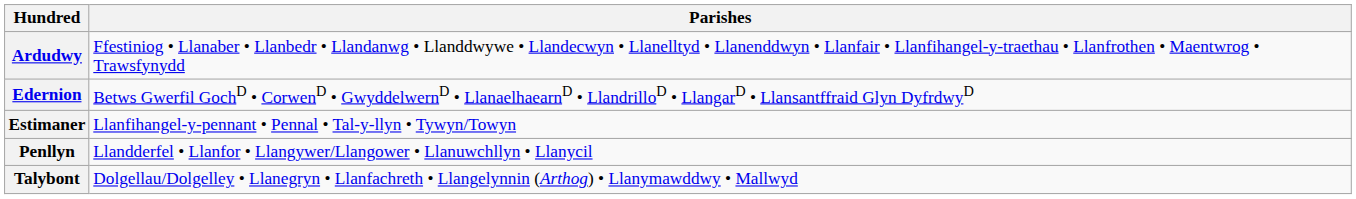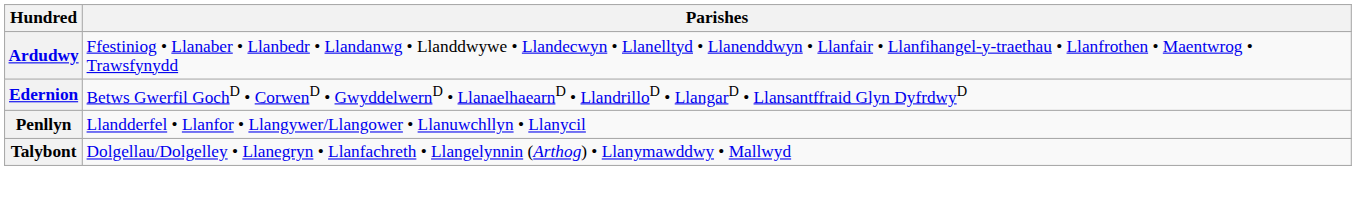 <table class="wikitable">
 <tr>
 <th>Hundred</th>
 <th>Parishes</th>
 </tr>
 <tr>
 <th><a href='#'>Ardudwy</a></th>
 <td><a href='#'>Ffestiniog</a> • <a href='#'>Llanaber</a> • <a href='#'>Llanbedr</a> • <a href='#'>Llandanwg</a> • Llanddwywe • <a href='#'>Llandecwyn</a> • <a href='#'>Llanelltyd</a> • <a href='#'>Llanenddwyn</a> • <a href='#'>Llanfair</a> • <a href='#'>Llanfihangel-y-traethau</a> • <a href='#'>Llanfrothen</a> • <a href='#'>Maentwrog</a> • <a href='#'>Trawsfynydd</a></td>
 </tr>
 <tr>
 <th><a href='#'>Edernion</a></th>
 <td><a href='#'>Betws Gwerfil Goch</a><sup>D</sup> • <a href='#'>Corwen</a><sup>D</sup> • <a href='#'>Gwyddelwern</a><sup>D</sup> • <a href='#'>Llanaelhaearn</a><sup>D</sup> • <a href='#'>Llandrillo</a><sup>D</sup> • <a href='#'>Llangar</a><sup>D</sup> • <a href='#'>Llansantffraid Glyn Dyfrdwy</a><sup>D</sup></td>
 </tr>
 <tr>
-<th>Estimaner</th>
-<td><a href='#'>Llanfihangel-y-pennant</a> • <a href='#'>Pennal</a> • <a href='#'>Tal-y-llyn</a> • <a href='#'>Tywyn/Towyn</a></td>
-</tr>
-<tr>
 <th>Penllyn</th>
 <td><a href='#'>Llandderfel</a> • <a href='#'>Llanfor</a> • <a href='#'>Llangywer/Llangower</a> • <a href='#'>Llanuwchllyn</a> • <a href='#'>Llanycil</a></td>
 </tr>
 <tr>
 <th>Talybont</th>
 <td><a href='#'>Dolgellau/Dolgelley</a> • <a href='#'>Llanegryn</a> • <a href='#'>Llanfachreth</a> • <a href='#'>Llangelynnin</a> (<em><a href='#'>Arthog</a></em>) • <a href='#'>Llanymawddwy</a> • <a href='#'>Mallwyd</a></td>
 </tr>
 </table>
